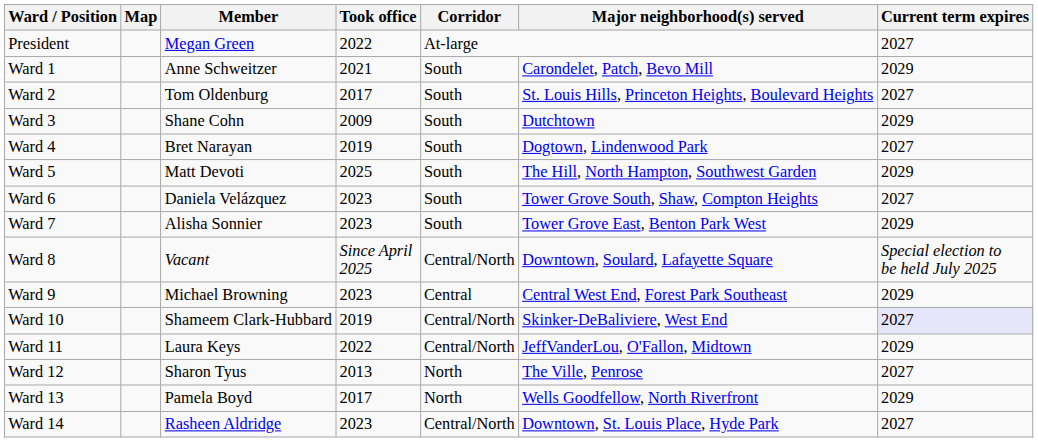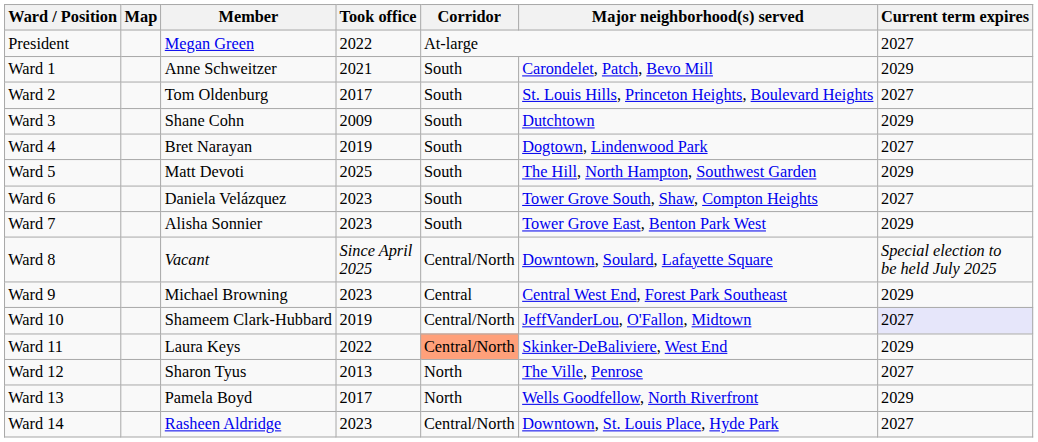 <table class="wikitable sortable">
 <tr>
 <th>Ward / Position</th>
 <th>Map</th>
 <th>Member</th>
 <th>Took office</th>
 <th>Corridor</th>
 <th>Major neighborhood(s) served</th>
 <th>Current term expires</th>
 </tr>
 <tr>
 <td>President</td>
 <td></td>
 <td><a href='#'>Megan Green</a></td>
 <td>2022</td>
 <td colspan=2>At-large</td>
 <td>2027</td>
 </tr>
 <tr>
 <td>Ward 1</td>
 <td></td>
 <td>Anne Schweitzer</td>
 <td>2021</td>
 <td>South</td>
 <td><a href='#'>Carondelet</a>, <a href='#'>Patch</a>, <a href='#'>Bevo Mill</a></td>
 <td>2029</td>
 </tr>
 <tr>
 <td>Ward 2</td>
 <td></td>
 <td>Tom Oldenburg</td>
 <td>2017</td>
 <td>South</td>
 <td><a href='#'>St. Louis Hills</a>, <a href='#'>Princeton Heights</a>, <a href='#'>Boulevard Heights</a></td>
 <td>2027</td>
 </tr>
 <tr>
 <td>Ward 3</td>
 <td></td>
 <td>Shane Cohn</td>
 <td>2009</td>
 <td>South</td>
 <td><a href='#'>Dutchtown</a></td>
 <td>2029</td>
 </tr>
 <tr>
 <td>Ward 4</td>
 <td></td>
 <td>Bret Narayan</td>
 <td>2019</td>
 <td>South</td>
 <td><a href='#'>Dogtown</a>, <a href='#'>Lindenwood Park</a></td>
 <td>2027</td>
 </tr>
 <tr>
 <td>Ward 5</td>
 <td></td>
 <td>Matt Devoti</td>
 <td>2025</td>
 <td>South</td>
 <td><a href='#'>The Hill</a>, <a href='#'>North Hampton</a>, <a href='#'>Southwest Garden</a></td>
 <td>2029</td>
 </tr>
 <tr>
 <td>Ward 6</td>
 <td></td>
 <td>Daniela Velázquez</td>
 <td>2023</td>
 <td>South</td>
 <td><a href='#'>Tower Grove South</a>, <a href='#'>Shaw</a>, <a href='#'>Compton Heights</a></td>
 <td>2027</td>
 </tr>
 <tr>
 <td>Ward 7</td>
 <td></td>
 <td>Alisha Sonnier</td>
 <td>2023</td>
 <td>South</td>
 <td><a href='#'>Tower Grove East</a>, <a href='#'>Benton Park West</a></td>
 <td>2029</td>
 </tr>
 <tr>
 <td>Ward 8</td>
 <td></td>
 <td><em>Vacant</em></td>
 <td><em>Since April</em><br><em>2025</em></td>
 <td>Central/North</td>
 <td><a href='#'>Downtown</a>, <a href='#'>Soulard</a>, <a href='#'>Lafayette Square</a></td>
 <td><em>Special election to</em><br><em>be held July 2025</em></td>
 </tr>
 <tr>
 <td>Ward 9</td>
 <td></td>
 <td>Michael Browning</td>
 <td>2023</td>
 <td>Central</td>
 <td><a href='#'>Central West End</a>, <a href='#'>Forest Park Southeast</a></td>
 <td>2029</td>
 </tr>
 <tr>
 <td>Ward 10</td>
 <td></td>
 <td>Shameem Clark-Hubbard</td>
 <td>2019</td>
 <td>Central/North</td>
-<td><a href='#'>Skinker-DeBaliviere</a>, <a href='#'>West End</a></td>
+<td><a href='#'>JeffVanderLou</a>, <a href='#'>O'Fallon</a>, <a href='#'>Midtown</a></td>
 <td style="background: lavender;">2027</td>
 </tr>
 <tr>
 <td>Ward 11</td>
 <td></td>
 <td>Laura Keys</td>
 <td>2022</td>
-<td>Central/North</td>
-<td><a href='#'>JeffVanderLou</a>, <a href='#'>O'Fallon</a>, <a href='#'>Midtown</a></td>
+<td style="background: lightsalmon;">Central/North</td>
+<td><a href='#'>Skinker-DeBaliviere</a>, <a href='#'>West End</a></td>
 <td>2029</td>
 </tr>
 <tr>
 <td>Ward 12</td>
 <td></td>
 <td>Sharon Tyus</td>
 <td>2013</td>
 <td>North</td>
 <td><a href='#'>The Ville</a>, <a href='#'>Penrose</a></td>
 <td>2027</td>
 </tr>
 <tr>
 <td>Ward 13</td>
 <td></td>
 <td>Pamela Boyd</td>
 <td>2017</td>
 <td>North</td>
 <td><a href='#'>Wells Goodfellow</a>, <a href='#'>North Riverfront</a></td>
 <td>2029</td>
 </tr>
 <tr>
 <td>Ward 14</td>
 <td></td>
 <td><a href='#'>Rasheen Aldridge</a></td>
 <td>2023</td>
 <td>Central/North</td>
 <td><a href='#'>Downtown</a>, <a href='#'>St. Louis Place</a>, <a href='#'>Hyde Park</a></td>
 <td>2027</td>
 </tr>
 </table>
